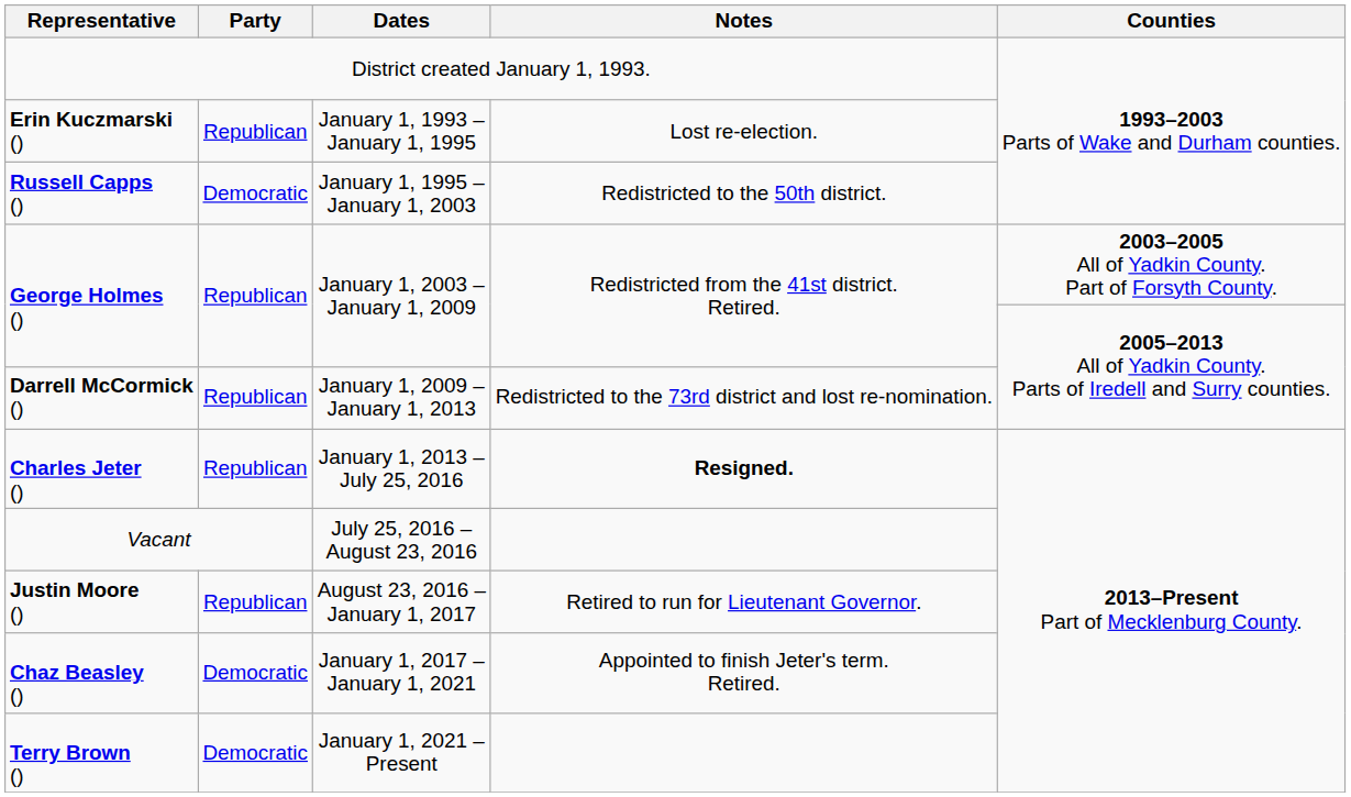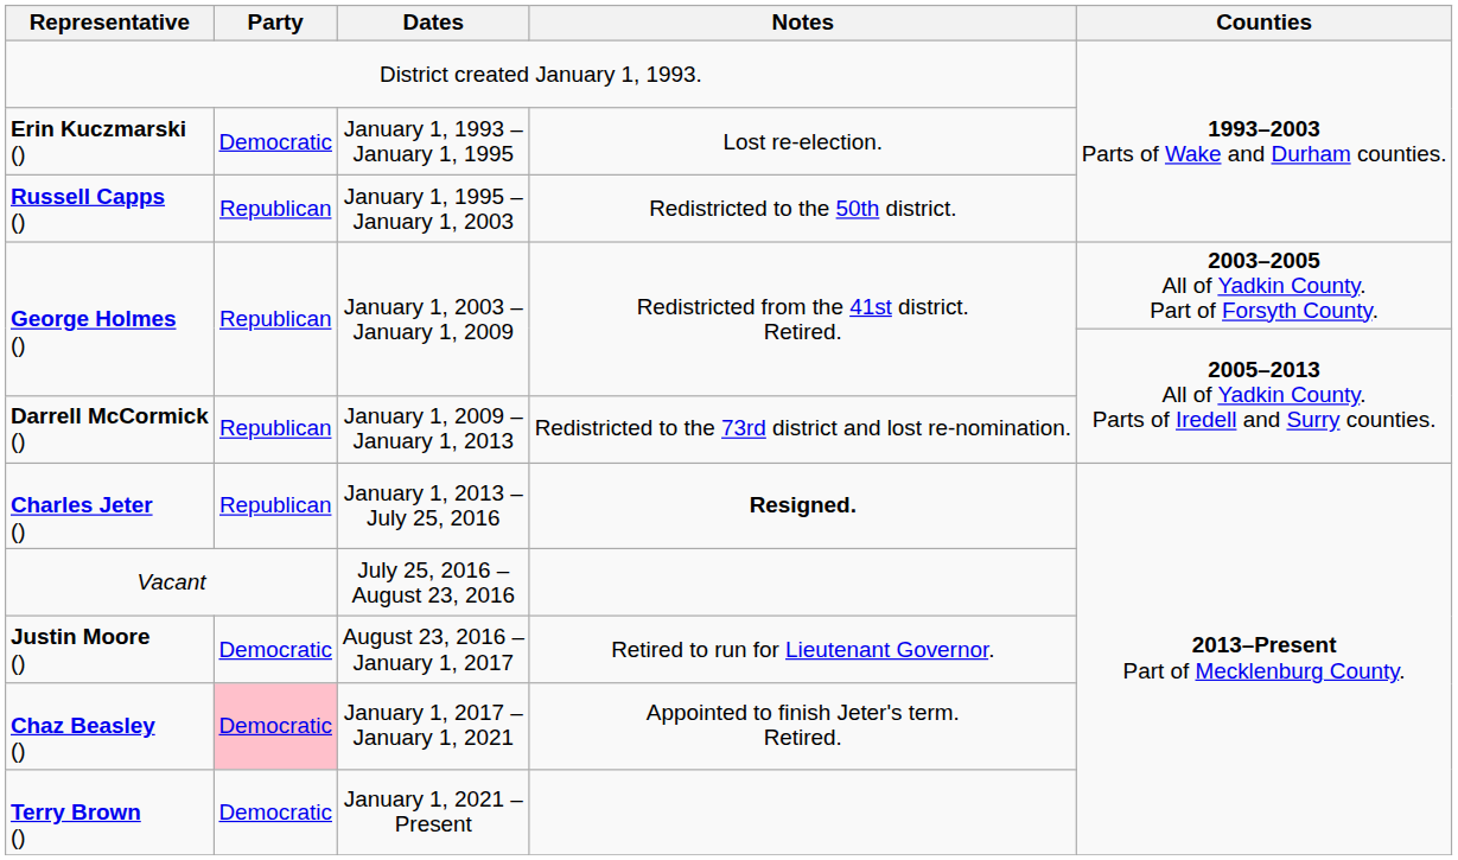 <table class=wikitable style="text-align:center">
 <tr>
 <th>Representative</th>
 <th>Party</th>
 <th>Dates</th>
 <th>Notes</th>
 <th>Counties</th>
 </tr>
 <tr style="height:3em">
 <td colspan=4>District created January 1, 1993.</td>
 <td rowspan=3><strong>1993–2003</strong> <br> Parts of <a href='#'>Wake</a> and <a href='#'>Durham</a> counties.</td>
 </tr>
 <tr style="height:3em">
 <td align=left><strong>Erin Kuczmarski</strong><br>()</td>
-<td><a href='#'>Republican</a></td>
+<td><a href='#'>Democratic</a></td>
 <td nowrap>January 1, 1993 – <br> January 1, 1995</td>
 <td>Lost re-election.</td>
 </tr>
 <tr style="height:3em">
 <td align=left><strong><a href='#'>Russell Capps</a></strong><br>()</td>
-<td><a href='#'>Democratic</a></td>
+<td><a href='#'>Republican</a></td>
 <td nowrap>January 1, 1995 – <br> January 1, 2003</td>
 <td>Redistricted to the <a href='#'>50th</a> district.</td>
 </tr>
 <tr style="height:3em">
 <td rowspan=2 align=left><br><strong><a href='#'>George Holmes</a></strong><br>()</td>
 <td rowspan=2 ><a href='#'>Republican</a></td>
 <td rowspan=2 nowrap>January 1, 2003 – <br> January 1, 2009</td>
 <td rowspan=2>Redistricted from the <a href='#'>41st</a> district. <br> Retired.</td>
 <td><strong>2003–2005</strong> <br> All of <a href='#'>Yadkin County</a>. <br> Part of <a href='#'>Forsyth County</a>.</td>
 </tr>
 <tr style="height:3em">
 <td rowspan=2><strong>2005–2013</strong> <br> All of <a href='#'>Yadkin County</a>. <br> Parts of <a href='#'>Iredell</a> and <a href='#'>Surry</a> counties.</td>
 </tr>
 <tr style="height:3em">
 <td align=left><strong>Darrell McCormick</strong><br>()</td>
 <td><a href='#'>Republican</a></td>
 <td nowrap>January 1, 2009 – <br> January 1, 2013</td>
 <td>Redistricted to the <a href='#'>73rd</a> district and lost re-nomination.</td>
 </tr>
 <tr style="height:3em">
 <td align=left><br><strong><a href='#'>Charles Jeter</a></strong><br>()</td>
 <td><a href='#'>Republican</a></td>
 <td nowrap>January 1, 2013 – <br> July 25, 2016</td>
 <td><strong>Resigned.</strong></td>
 <td rowspan=5><strong>2013–Present</strong> <br> Part of <a href='#'>Mecklenburg County</a>.</td>
 </tr>
 <tr style="height:3em">
 <td colspan=2><em>Vacant</em></td>
 <td nowrap>July 25, 2016 – <br> August 23, 2016</td>
 <td></td>
 </tr>
 <tr style="height:3em">
 <td align=left><strong>Justin Moore</strong><br>()</td>
-<td><a href='#'>Republican</a></td>
+<td><a href='#'>Democratic</a></td>
 <td nowrap>August 23, 2016 – <br> January 1, 2017</td>
 <td>Retired to run for <a href='#'>Lieutenant Governor</a>.</td>
 </tr>
 <tr style="height:3em">
 <td align=left><br><strong><a href='#'>Chaz Beasley</a></strong><br>()</td>
-<td><a href='#'>Democratic</a></td>
+<td style="background: pink;"><a href='#'>Democratic</a></td>
 <td nowrap>January 1, 2017 – <br> January 1, 2021</td>
 <td>Appointed to finish Jeter's term. <br> Retired.</td>
 </tr>
 <tr style="height:3em">
 <td align=left><br><strong><a href='#'>Terry Brown</a></strong><br>()</td>
 <td><a href='#'>Democratic</a></td>
 <td nowrap>January 1, 2021 – <br> Present</td>
 <td></td>
 </tr>
 </table>
